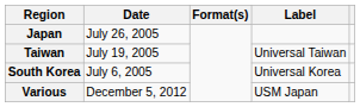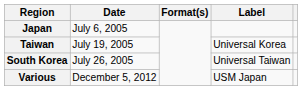 <table class="wikitable plainrowheaders">
 <tr>
 <th scope="col">Region</th>
 <th scope="col">Date</th>
 <th scope="col">Format(s)</th>
 <th scope="col">Label</th>
 <th scope="col"></th>
 </tr>
 <tr>
 <th scope="row">Japan</th>
-<td>July 26, 2005</td>
+<td>July 6, 2005</td>
 <td rowspan="4"></td>
 <td></td>
 <td align="center"></td>
 </tr>
 <tr>
 <th scope="row">Taiwan</th>
 <td>July 19, 2005</td>
-<td>Universal Taiwan</td>
+<td>Universal Korea</td>
 <td align="center"></td>
 </tr>
 <tr>
 <th scope="row">South Korea</th>
-<td>July 6, 2005</td>
-<td>Universal Korea</td>
+<td>July 26, 2005</td>
+<td>Universal Taiwan</td>
 <td align="center"></td>
 </tr>
 <tr>
 <th scope="row">Various</th>
 <td>December 5, 2012</td>
 <td>USM Japan</td>
 <td align="center"></td>
 </tr>
 </table>
